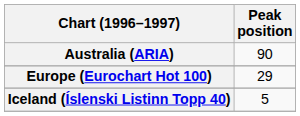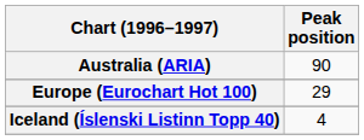 <table class="wikitable sortable plainrowheaders" style="text-align:center">
 <tr>
 <th scope="col">Chart (1996–1997)</th>
 <th scope="col">Peak<br>position</th>
 </tr>
 <tr>
 <th scope="row">Australia (<a href='#'>ARIA</a>)</th>
 <td>90</td>
 </tr>
 <tr>
 </tr>
 <tr>
 </tr>
 <tr>
 </tr>
 <tr>
 <th scope="row">Europe (<a href='#'>Eurochart Hot 100</a>)</th>
 <td>29</td>
 </tr>
 <tr>
 </tr>
 <tr>
 <th scope="row">Iceland (<a href='#'>Íslenski Listinn Topp 40</a>)</th>
-<td>5</td>
+<td>4</td>
 </tr>
 <tr>
 </tr>
 <tr>
 </tr>
 <tr>
 </tr>
 <tr>
 </tr>
 <tr>
 </tr>
 <tr>
 </tr>
 <tr>
 </tr>
 <tr>
 </tr>
 </table>
